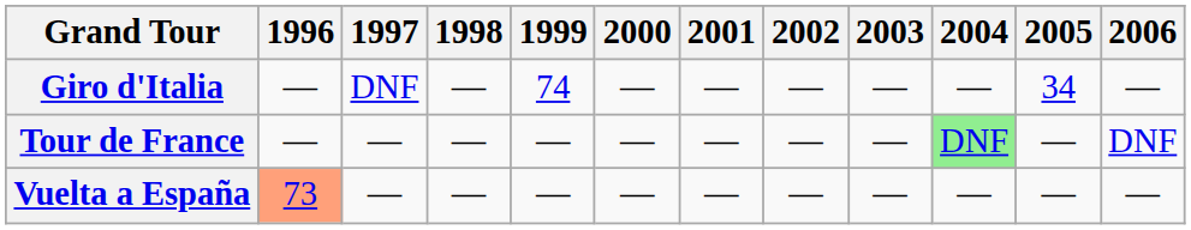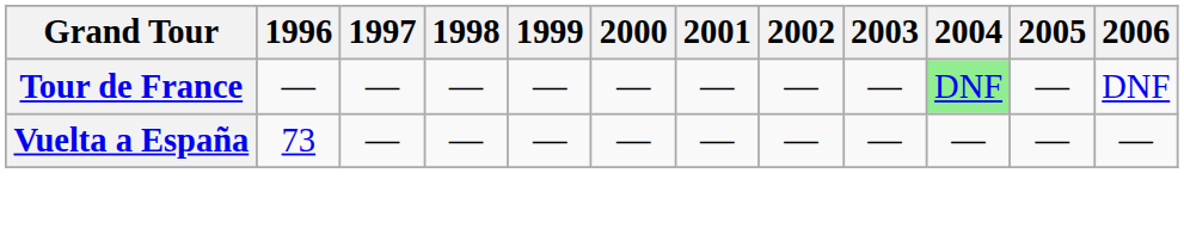 <table class="wikitable plainrowheaders">
 <tr>
 <th>Grand Tour</th>
 <th scope="col">1996</th>
 <th scope="col">1997</th>
 <th scope="col">1998</th>
 <th scope="col">1999</th>
 <th scope="col">2000</th>
 <th scope="col">2001</th>
 <th scope="col">2002</th>
 <th scope="col">2003</th>
 <th scope="col">2004</th>
 <th scope="col">2005</th>
 <th scope="col">2006</th>
-</tr>
-<tr style="text-align:center;">
-<th scope="row"> <a href='#'>Giro d'Italia</a></th>
-<td>—</td>
-<td style="text-align:center;"><a href='#'>DNF</a></td>
-<td>—</td>
-<td style="text-align:center;"><a href='#'>74</a></td>
-<td>—</td>
-<td>—</td>
-<td>—</td>
-<td>—</td>
-<td>—</td>
-<td style="text-align:center;"><a href='#'>34</a></td>
-<td>—</td>
 </tr>
 <tr style="text-align:center;">
 <th scope="row"> <a href='#'>Tour de France</a></th>
 <td>—</td>
 <td>—</td>
 <td>—</td>
 <td>—</td>
 <td>—</td>
 <td>—</td>
 <td>—</td>
 <td>—</td>
 <td style="background: lightgreen; text-align:center;"><a href='#'>DNF</a></td>
 <td>—</td>
 <td style="text-align:center;"><a href='#'>DNF</a></td>
 </tr>
 <tr style="text-align:center;">
 <th scope="row"> <a href='#'>Vuelta a España</a></th>
-<td style="background: lightsalmon; text-align:center;"><a href='#'>73</a></td>
+<td style="text-align:center;"><a href='#'>73</a></td>
 <td>—</td>
 <td>—</td>
 <td>—</td>
 <td>—</td>
 <td>—</td>
 <td>—</td>
 <td>—</td>
 <td>—</td>
 <td>—</td>
 <td>—</td>
 </tr>
 </table>
